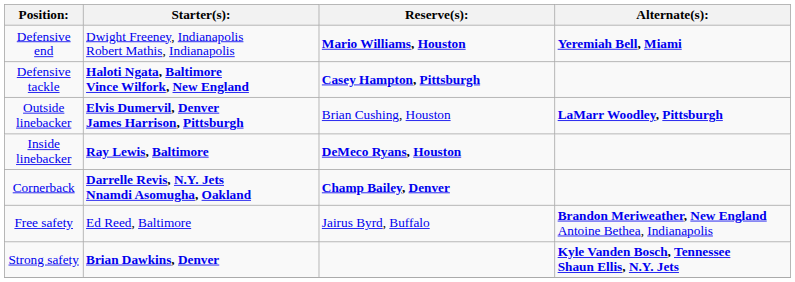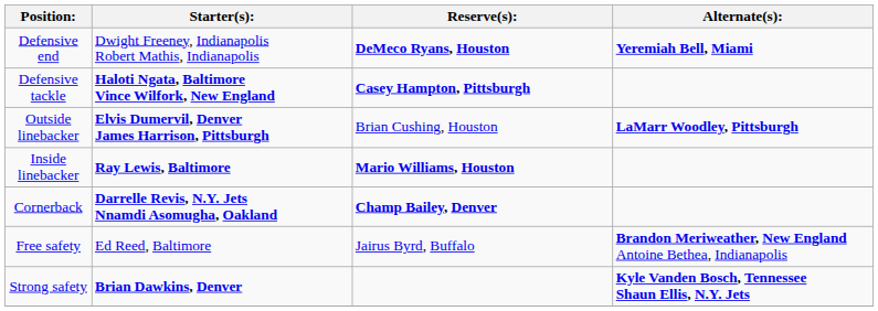 <table class="wikitable" width=75%>
 <tr>
 <th width=10%>Position:</th>
 <th width=30%>Starter(s):</th>
 <th width=30%>Reserve(s):</th>
 <th width=30%>Alternate(s):</th>
 </tr>
 <tr>
 <td align=center><a href='#'>Defensive end</a></td>
 <td> <a href='#'>Dwight Freeney</a>, <a href='#'>Indianapolis</a><br> <a href='#'>Robert Mathis</a>, <a href='#'>Indianapolis</a></td>
-<td><strong> <a href='#'>Mario Williams</a>, <a href='#'>Houston</a></strong></td>
+<td><strong> <a href='#'>DeMeco Ryans</a>, <a href='#'>Houston</a></strong></td>
 <td><strong> <a href='#'>Yeremiah Bell</a>, <a href='#'>Miami</a></strong></td>
 </tr>
 <tr>
 <td align=center><a href='#'>Defensive tackle</a></td>
 <td><strong> <a href='#'>Haloti Ngata</a>, <a href='#'>Baltimore</a></strong><br><strong> <a href='#'>Vince Wilfork</a>, <a href='#'>New England</a></strong></td>
 <td><strong> <a href='#'>Casey Hampton</a>, <a href='#'>Pittsburgh</a></strong></td>
 <td></td>
 </tr>
 <tr>
 <td align=center><a href='#'>Outside linebacker</a></td>
 <td><strong> <a href='#'>Elvis Dumervil</a>, <a href='#'>Denver</a></strong><br><strong> <a href='#'>James Harrison</a>, <a href='#'>Pittsburgh</a></strong></td>
 <td> <a href='#'>Brian Cushing</a>, <a href='#'>Houston</a></td>
 <td><strong> <a href='#'>LaMarr Woodley</a>, <a href='#'>Pittsburgh</a></strong></td>
 </tr>
 <tr>
 <td align=center><a href='#'>Inside linebacker</a></td>
 <td><strong> <a href='#'>Ray Lewis</a>, <a href='#'>Baltimore</a></strong></td>
-<td><strong> <a href='#'>DeMeco Ryans</a>, <a href='#'>Houston</a></strong></td>
+<td><strong> <a href='#'>Mario Williams</a>, <a href='#'>Houston</a></strong></td>
 <td></td>
 </tr>
 <tr>
 <td align=center><a href='#'>Cornerback</a></td>
 <td><strong> <a href='#'>Darrelle Revis</a>, <a href='#'>N.Y. Jets</a></strong><br><strong> <a href='#'>Nnamdi Asomugha</a>, <a href='#'>Oakland</a></strong></td>
 <td><strong> <a href='#'>Champ Bailey</a>, <a href='#'>Denver</a></strong></td>
 <td></td>
 </tr>
 <tr>
 <td align=center><a href='#'>Free safety</a></td>
 <td> <a href='#'>Ed Reed</a>, <a href='#'>Baltimore</a></td>
 <td> <a href='#'>Jairus Byrd</a>, <a href='#'>Buffalo</a></td>
 <td><strong> <a href='#'>Brandon Meriweather</a>, <a href='#'>New England</a></strong><br> <a href='#'>Antoine Bethea</a>, <a href='#'>Indianapolis</a></td>
 </tr>
 <tr>
 <td align=center><a href='#'>Strong safety</a></td>
 <td><strong> <a href='#'>Brian Dawkins</a>, <a href='#'>Denver</a></strong></td>
 <td></td>
 <td><strong> <a href='#'>Kyle Vanden Bosch</a>, <a href='#'>Tennessee</a></strong><br><strong> <a href='#'>Shaun Ellis</a>, <a href='#'>N.Y. Jets</a></strong></td>
 </tr>
 <tr>
 </tr>
 </table>
